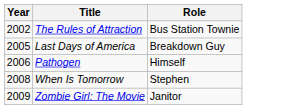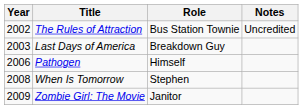 <table class="wikitable">
 <tr>
 <th>Year</th>
 <th>Title</th>
 <th>Role</th>
+<th>Notes</th>
 </tr>
 <tr>
 <td>2002</td>
 <td><em><a href='#'>The Rules of Attraction</a></em></td>
 <td>Bus Station Townie</td>
+<td>Uncredited</td>
 </tr>
 <tr>
-<td>2005</td>
+<td>2003</td>
 <td><em>Last Days of America</em></td>
 <td>Breakdown Guy</td>
+<td></td>
 </tr>
 <tr>
 <td>2006</td>
 <td><em><a href='#'>Pathogen</a></em></td>
 <td>Himself</td>
+<td></td>
 </tr>
 <tr>
 <td>2008</td>
 <td><em>When Is Tomorrow</em></td>
 <td>Stephen</td>
+<td></td>
 </tr>
 <tr>
 <td>2009</td>
 <td><em><a href='#'>Zombie Girl: The Movie</a></em></td>
 <td>Janitor</td>
+<td></td>
 </tr>
 </table>
